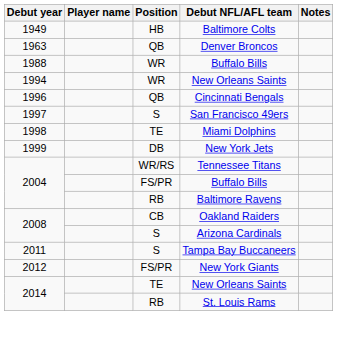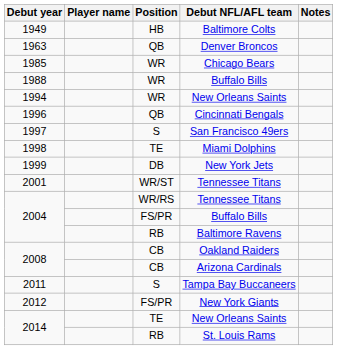 <table class="wikitable sortable" style="text-align: center;">
 <tr>
 <th>Debut year</th>
 <th>Player name</th>
 <th>Position</th>
 <th>Debut NFL/AFL team</th>
 <th>Notes</th>
 </tr>
 <tr>
 <td align="center">1949</td>
 <td align="center"></td>
 <td align="center">HB</td>
 <td align="center"><a href='#'>Baltimore Colts</a></td>
 <td align="center"></td>
 </tr>
 <tr>
 <td align="center">1963</td>
 <td align="center"></td>
 <td align="center">QB</td>
 <td align="center"><a href='#'>Denver Broncos</a></td>
+<td align="center"></td>
+</tr>
+<tr>
+<td align="center">1985</td>
+<td align="center"></td>
+<td align="center">WR</td>
+<td align="center"><a href='#'>Chicago Bears</a></td>
 <td align="center"></td>
 </tr>
 <tr>
 <td align="center">1988</td>
 <td align="center"></td>
 <td align="center">WR</td>
 <td align="center"><a href='#'>Buffalo Bills</a></td>
 <td align="center"></td>
 </tr>
 <tr>
 <td align="center">1994</td>
 <td align="center"></td>
 <td align="center">WR</td>
 <td align="center"><a href='#'>New Orleans Saints</a></td>
 <td align="center"></td>
 </tr>
 <tr>
 <td align="center">1996</td>
 <td align="center"></td>
 <td align="center">QB</td>
 <td align="center"><a href='#'>Cincinnati Bengals</a></td>
 <td align="center"></td>
 </tr>
 <tr>
 <td align="center">1997</td>
 <td align="center"></td>
 <td align="center">S</td>
 <td align="center"><a href='#'>San Francisco 49ers</a></td>
 <td align="center"></td>
 </tr>
 <tr>
 <td align="center">1998</td>
 <td align="center"></td>
 <td align="center">TE</td>
 <td align="center"><a href='#'>Miami Dolphins</a></td>
 <td align="center"></td>
 </tr>
 <tr>
 <td align="center">1999</td>
 <td align="center"></td>
 <td align="center">DB</td>
 <td align="center"><a href='#'>New York Jets</a></td>
 <td align="center"></td>
 </tr>
 <tr>
+<td align="center">2001</td>
+<td align="center"></td>
+<td align="center">WR/ST</td>
+<td align="center"><a href='#'>Tennessee Titans</a></td>
+<td align="center"></td>
+</tr>
+<tr>
 <td rowspan="3">2004</td>
 <td align="center"></td>
 <td align="center">WR/RS</td>
 <td align="center"><a href='#'>Tennessee Titans</a></td>
 <td align="center"></td>
 </tr>
 <tr>
 <td align="center"></td>
 <td align="center">FS/PR</td>
 <td align="center"><a href='#'>Buffalo Bills</a></td>
 <td align="center"></td>
 </tr>
 <tr>
 <td align="center"></td>
 <td align="center">RB</td>
 <td align="center"><a href='#'>Baltimore Ravens</a></td>
 <td align="center"></td>
 </tr>
 <tr>
 <td rowspan="2">2008</td>
 <td align="center"></td>
 <td align="center">CB</td>
 <td align="center"><a href='#'>Oakland Raiders</a></td>
 <td align="center"></td>
 </tr>
 <tr>
 <td align="center"></td>
-<td align="center">S</td>
+<td align="center">CB</td>
 <td align="center"><a href='#'>Arizona Cardinals</a></td>
 <td align="center"></td>
 </tr>
 <tr>
 <td align="center">2011</td>
 <td align="center"></td>
 <td align="center">S</td>
 <td align="center"><a href='#'>Tampa Bay Buccaneers</a></td>
 <td align="center"></td>
 </tr>
 <tr>
 <td align="center">2012</td>
 <td align="center"></td>
 <td align="center">FS/PR</td>
 <td align="center"><a href='#'>New York Giants</a></td>
 <td align="center"></td>
 </tr>
 <tr>
 <td rowspan="2">2014</td>
 <td align="center"></td>
 <td align="center">TE</td>
 <td align="center"><a href='#'>New Orleans Saints</a></td>
 <td align="center"></td>
 </tr>
 <tr>
 <td align="center"></td>
 <td align="center">RB</td>
 <td align="center"><a href='#'>St. Louis Rams</a></td>
 <td align="center"></td>
 </tr>
 </table>
